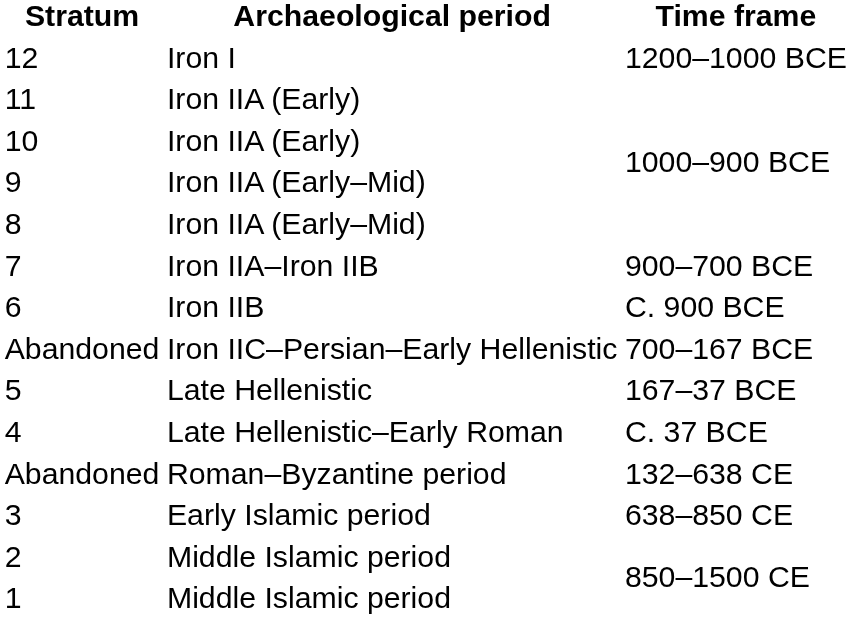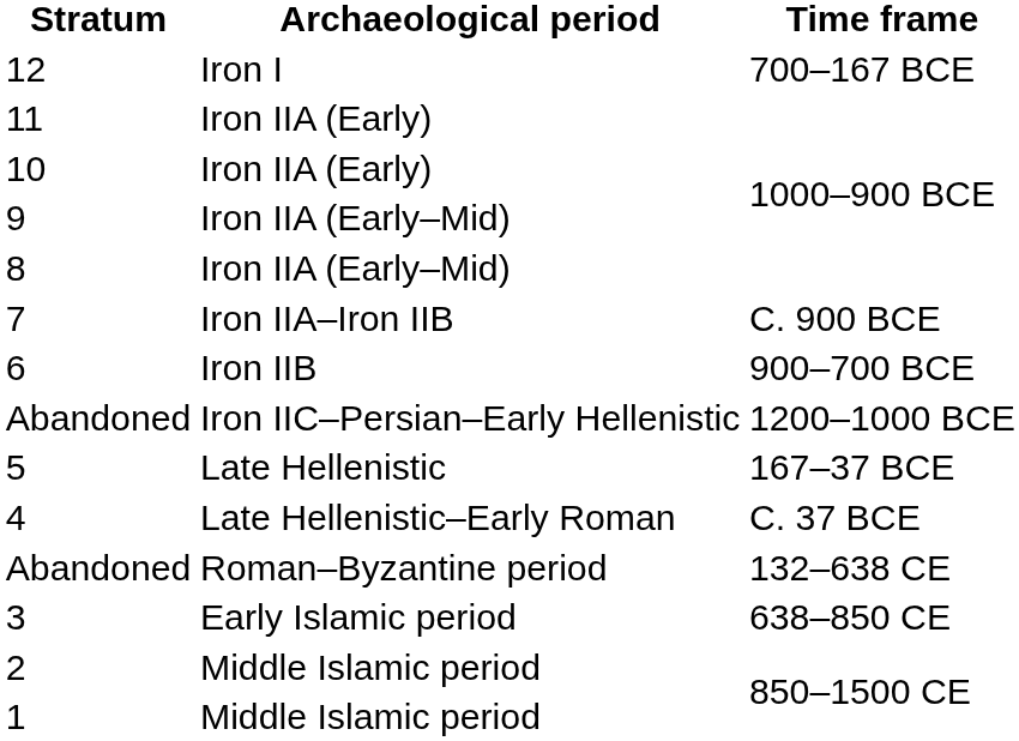 <table>
 <tr>
 <th>Stratum</th>
 <th>Archaeological period</th>
 <th>Time frame</th>
 </tr>
 <tr>
 <td>12</td>
 <td>Iron I</td>
-<td>1200–1000 BCE</td>
+<td>700–167 BCE</td>
 </tr>
 <tr>
 <td>11</td>
 <td>Iron IIA (Early)</td>
 <td rowspan=4>1000–900 BCE</td>
 </tr>
 <tr>
 <td>10</td>
 <td>Iron IIA (Early)</td>
 </tr>
 <tr>
 <td>9</td>
 <td>Iron IIA (Early–Mid)</td>
 </tr>
 <tr>
 <td>8</td>
 <td>Iron IIA (Early–Mid)</td>
 </tr>
 <tr>
 <td>7</td>
 <td>Iron IIA–Iron IIB</td>
-<td>900–700 BCE</td>
+<td>C. 900 BCE</td>
 </tr>
 <tr>
 <td>6</td>
 <td>Iron IIB</td>
-<td>C. 900 BCE</td>
+<td>900–700 BCE</td>
 </tr>
 <tr>
 <td>Abandoned</td>
 <td>Iron IIC–Persian–Early Hellenistic</td>
-<td>700–167 BCE</td>
+<td>1200–1000 BCE</td>
 </tr>
 <tr>
 <td>5</td>
 <td>Late Hellenistic</td>
 <td>167–37 BCE</td>
 </tr>
 <tr>
 <td>4</td>
 <td>Late Hellenistic–Early Roman</td>
 <td>C. 37 BCE</td>
 </tr>
 <tr>
 <td>Abandoned</td>
 <td>Roman–Byzantine period</td>
 <td>132–638 CE</td>
 </tr>
 <tr>
 <td>3</td>
 <td>Early Islamic period</td>
 <td>638–850 CE</td>
 </tr>
 <tr>
 <td>2</td>
 <td>Middle Islamic period</td>
 <td rowspan=2>850–1500 CE</td>
 </tr>
 <tr>
 <td>1</td>
 <td>Middle Islamic period</td>
 </tr>
 </table>
